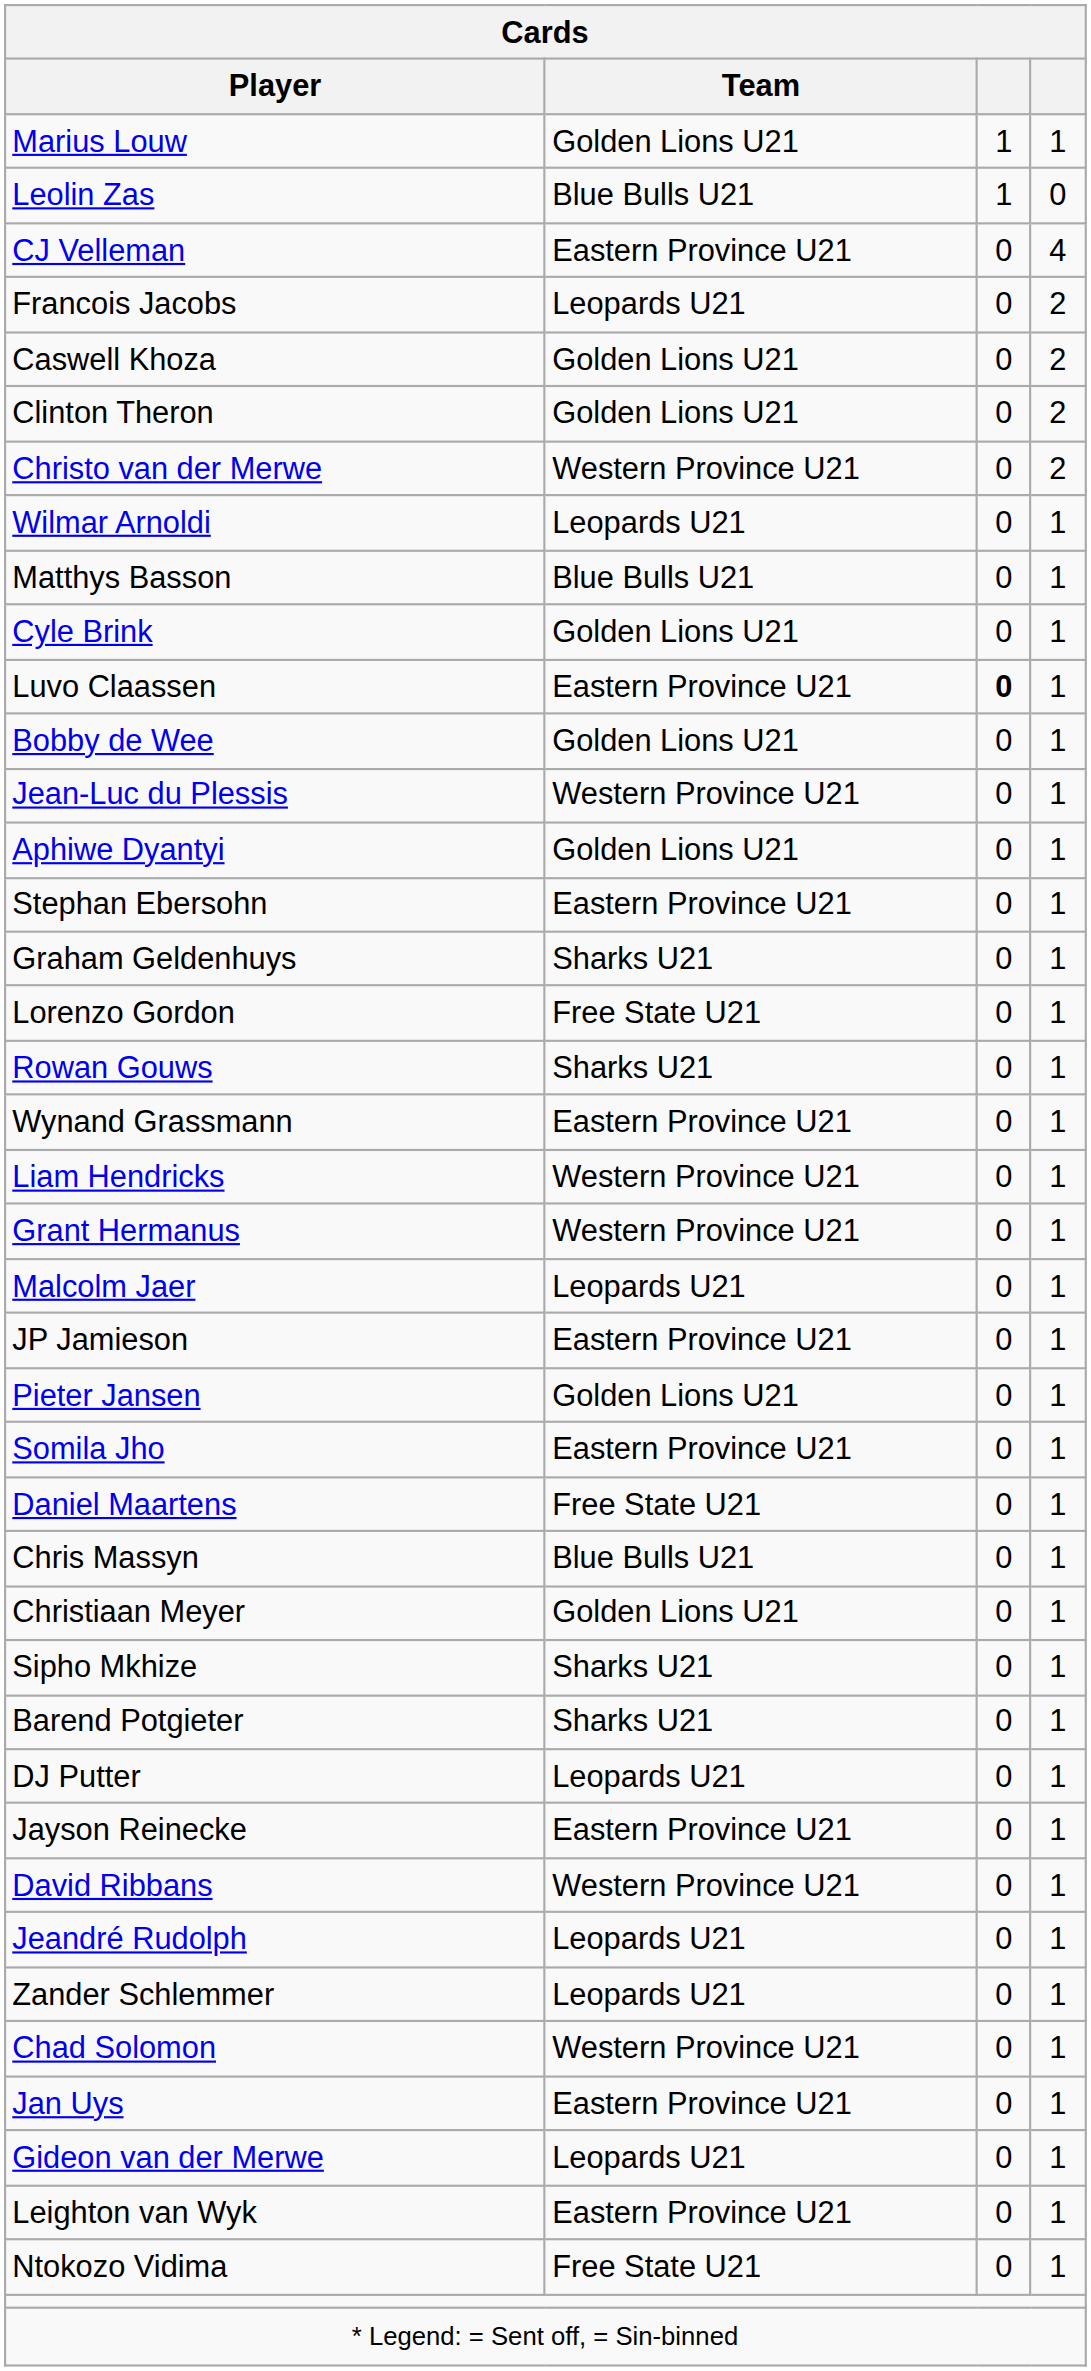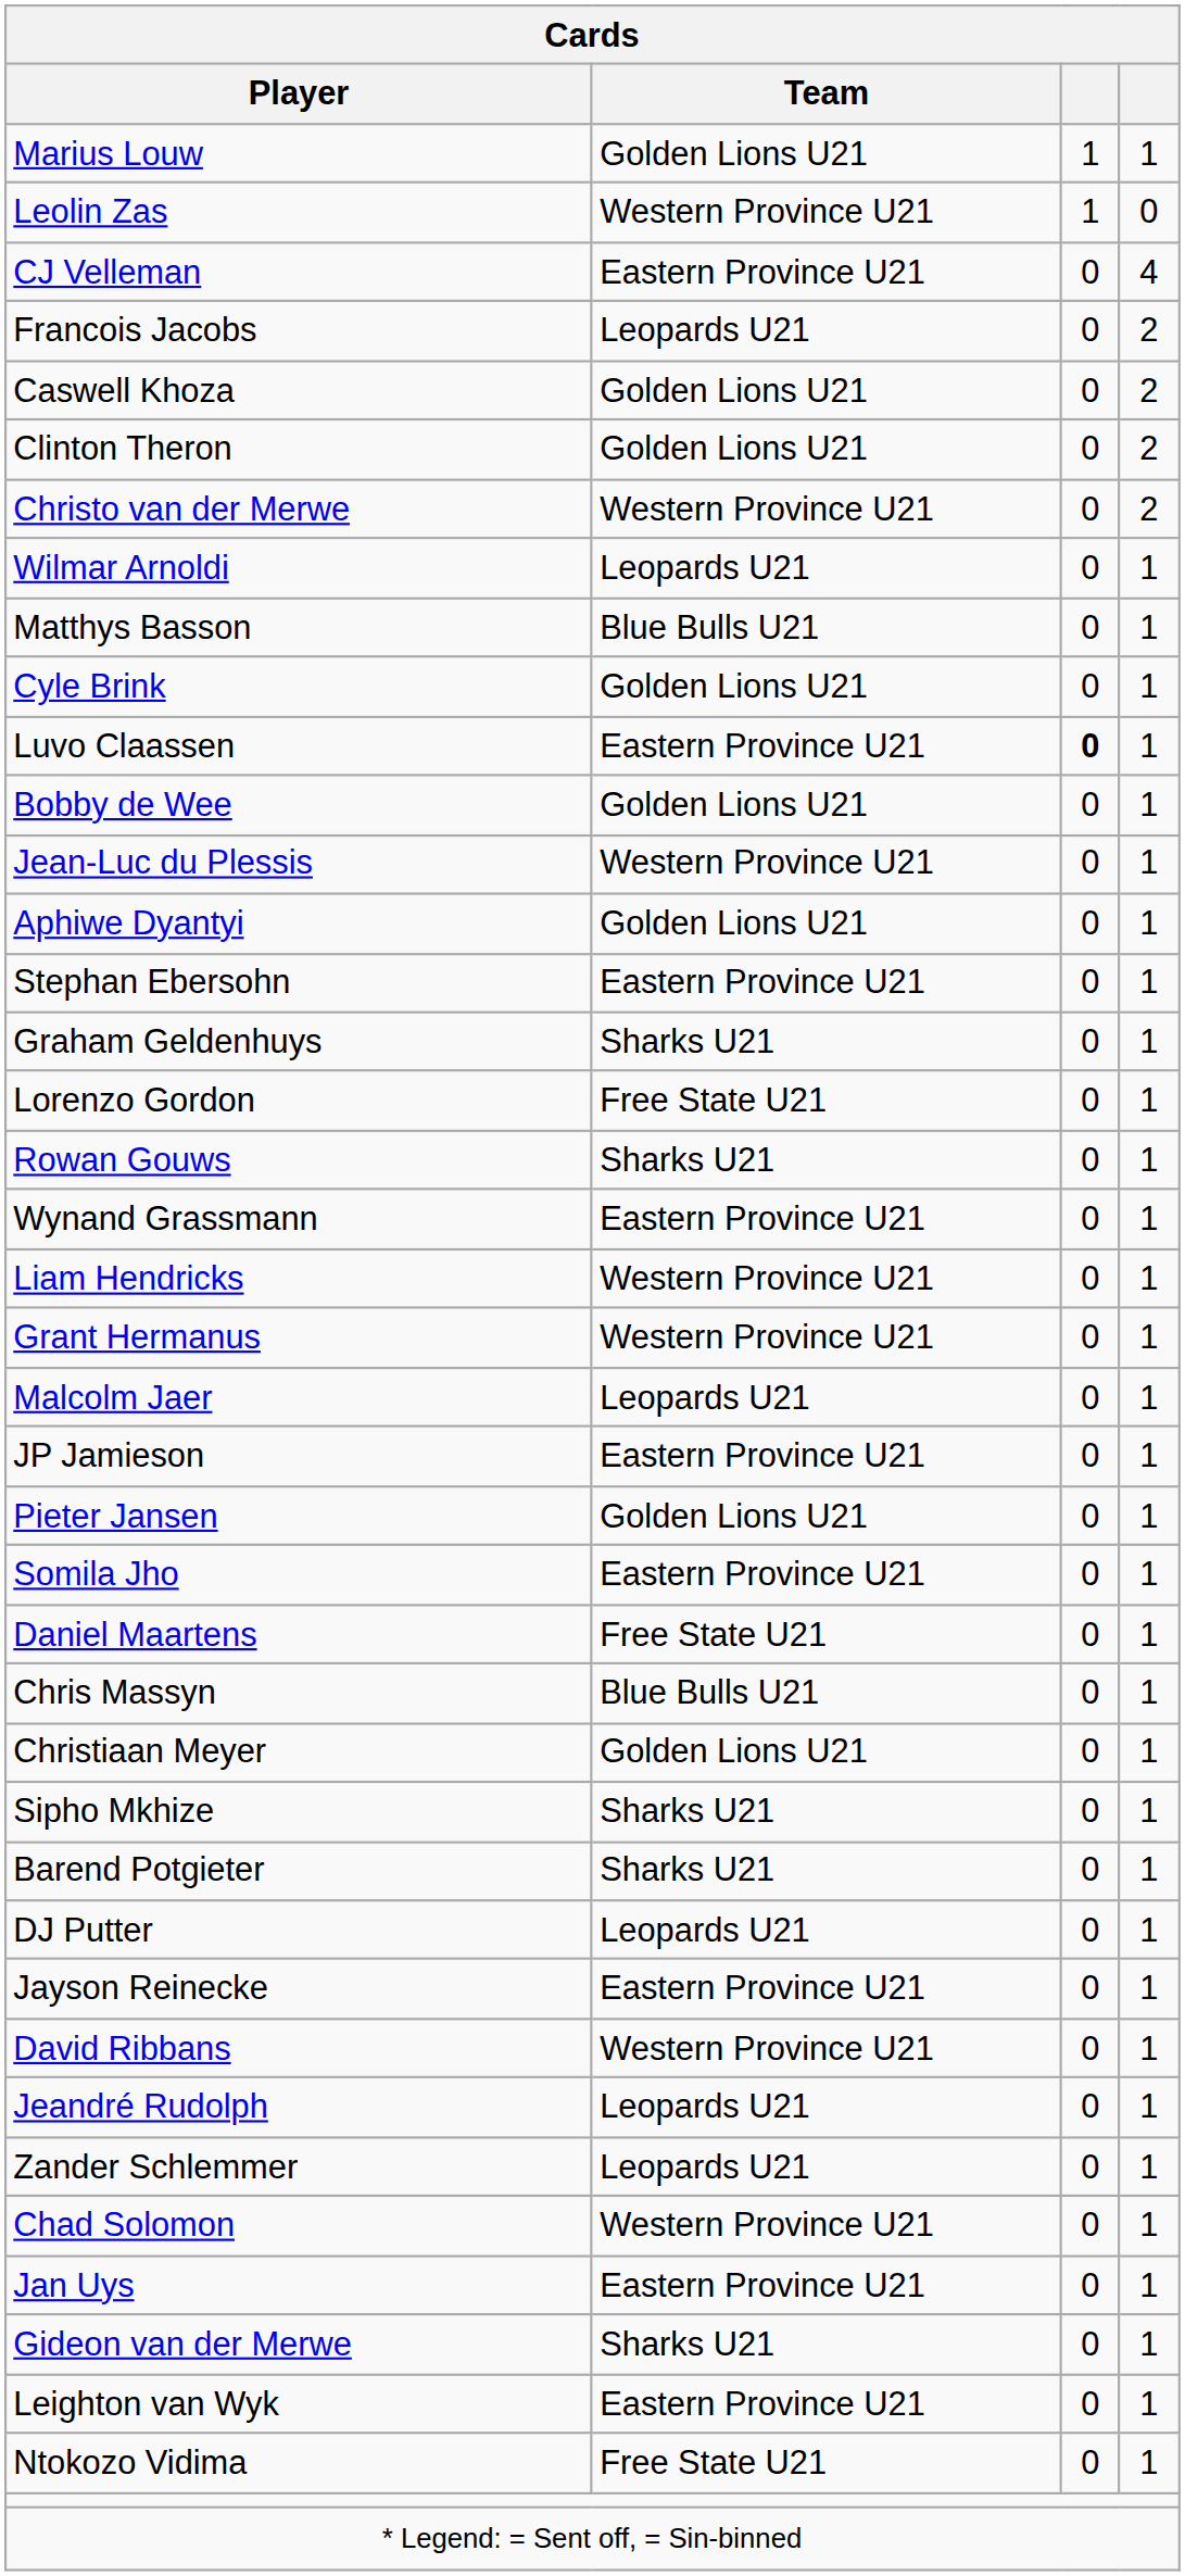 <table class="wikitable sortable collapsible collapsed" style="text-align:center; line-height:130%; font-size:90%; width:40%;">
 <tr>
 <th colspan=4>Cards</th>
 </tr>
 <tr>
 <th style="width:50%;">Player</th>
 <th style="width:40%;">Team</th>
 <th style="width:5%;"></th>
 <th style="width:5%;"><br></th>
 </tr>
 <tr>
 <td style="text-align:left;"><a href='#'>Marius Louw</a></td>
 <td style="text-align:left;">Golden Lions U21</td>
 <td>1</td>
 <td>1</td>
 </tr>
 <tr>
 <td style="text-align:left;"><a href='#'>Leolin Zas</a></td>
-<td style="text-align:left;">Blue Bulls U21</td>
+<td style="text-align:left;">Western Province U21</td>
 <td>1</td>
 <td>0</td>
 </tr>
 <tr>
 <td style="text-align:left;"><a href='#'>CJ Velleman</a></td>
 <td style="text-align:left;">Eastern Province U21</td>
 <td>0</td>
 <td>4</td>
 </tr>
 <tr>
 <td style="text-align:left;">Francois Jacobs</td>
 <td style="text-align:left;">Leopards U21</td>
 <td>0</td>
 <td>2</td>
 </tr>
 <tr>
 <td style="text-align:left;">Caswell Khoza</td>
 <td style="text-align:left;">Golden Lions U21</td>
 <td>0</td>
 <td>2</td>
 </tr>
 <tr>
 <td style="text-align:left;">Clinton Theron</td>
 <td style="text-align:left;">Golden Lions U21</td>
 <td>0</td>
 <td>2</td>
 </tr>
 <tr>
 <td style="text-align:left;"><a href='#'>Christo van der Merwe</a></td>
 <td style="text-align:left;">Western Province U21</td>
 <td>0</td>
 <td>2</td>
 </tr>
 <tr>
 <td style="text-align:left;"><a href='#'>Wilmar Arnoldi</a></td>
 <td style="text-align:left;">Leopards U21</td>
 <td>0</td>
 <td>1</td>
 </tr>
 <tr>
 <td style="text-align:left;">Matthys Basson</td>
 <td style="text-align:left;">Blue Bulls U21</td>
 <td>0</td>
 <td>1</td>
 </tr>
 <tr>
 <td style="text-align:left;"><a href='#'>Cyle Brink</a></td>
 <td style="text-align:left;">Golden Lions U21</td>
 <td>0</td>
 <td>1</td>
 </tr>
 <tr>
 <td style="text-align:left;">Luvo Claassen</td>
 <td style="text-align:left;">Eastern Province U21</td>
 <td><strong>0</strong></td>
 <td>1</td>
 </tr>
 <tr>
 <td style="text-align:left;"><a href='#'>Bobby de Wee</a></td>
 <td style="text-align:left;">Golden Lions U21</td>
 <td>0</td>
 <td>1</td>
 </tr>
 <tr>
 <td style="text-align:left;"><a href='#'>Jean-Luc du Plessis</a></td>
 <td style="text-align:left;">Western Province U21</td>
 <td>0</td>
 <td>1</td>
 </tr>
 <tr>
 <td style="text-align:left;"><a href='#'>Aphiwe Dyantyi</a></td>
 <td style="text-align:left;">Golden Lions U21</td>
 <td>0</td>
 <td>1</td>
 </tr>
 <tr>
 <td style="text-align:left;">Stephan Ebersohn</td>
 <td style="text-align:left;">Eastern Province U21</td>
 <td>0</td>
 <td>1</td>
 </tr>
 <tr>
 <td style="text-align:left;">Graham Geldenhuys</td>
 <td style="text-align:left;">Sharks U21</td>
 <td>0</td>
 <td>1</td>
 </tr>
 <tr>
 <td style="text-align:left;">Lorenzo Gordon</td>
 <td style="text-align:left;">Free State U21</td>
 <td>0</td>
 <td>1</td>
 </tr>
 <tr>
 <td style="text-align:left;"><a href='#'>Rowan Gouws</a></td>
 <td style="text-align:left;">Sharks U21</td>
 <td>0</td>
 <td>1</td>
 </tr>
 <tr>
 <td style="text-align:left;">Wynand Grassmann</td>
 <td style="text-align:left;">Eastern Province U21</td>
 <td>0</td>
 <td>1</td>
 </tr>
 <tr>
 <td style="text-align:left;"><a href='#'>Liam Hendricks</a></td>
 <td style="text-align:left;">Western Province U21</td>
 <td>0</td>
 <td>1</td>
 </tr>
 <tr>
 <td style="text-align:left;"><a href='#'>Grant Hermanus</a></td>
 <td style="text-align:left;">Western Province U21</td>
 <td>0</td>
 <td>1</td>
 </tr>
 <tr>
 <td style="text-align:left;"><a href='#'>Malcolm Jaer</a></td>
 <td style="text-align:left;">Leopards U21</td>
 <td>0</td>
 <td>1</td>
 </tr>
 <tr>
 <td style="text-align:left;">JP Jamieson</td>
 <td style="text-align:left;">Eastern Province U21</td>
 <td>0</td>
 <td>1</td>
 </tr>
 <tr>
 <td style="text-align:left;"><a href='#'>Pieter Jansen</a></td>
 <td style="text-align:left;">Golden Lions U21</td>
 <td>0</td>
 <td>1</td>
 </tr>
 <tr>
 <td style="text-align:left;"><a href='#'>Somila Jho</a></td>
 <td style="text-align:left;">Eastern Province U21</td>
 <td>0</td>
 <td>1</td>
 </tr>
 <tr>
 <td style="text-align:left;"><a href='#'>Daniel Maartens</a></td>
 <td style="text-align:left;">Free State U21</td>
 <td>0</td>
 <td>1</td>
 </tr>
 <tr>
 <td style="text-align:left;">Chris Massyn</td>
 <td style="text-align:left;">Blue Bulls U21</td>
 <td>0</td>
 <td>1</td>
 </tr>
 <tr>
 <td style="text-align:left;">Christiaan Meyer</td>
 <td style="text-align:left;">Golden Lions U21</td>
 <td>0</td>
 <td>1</td>
 </tr>
 <tr>
 <td style="text-align:left;">Sipho Mkhize</td>
 <td style="text-align:left;">Sharks U21</td>
 <td>0</td>
 <td>1</td>
 </tr>
 <tr>
 <td style="text-align:left;">Barend Potgieter</td>
 <td style="text-align:left;">Sharks U21</td>
 <td>0</td>
 <td>1</td>
 </tr>
 <tr>
 <td style="text-align:left;">DJ Putter</td>
 <td style="text-align:left;">Leopards U21</td>
 <td>0</td>
 <td>1</td>
 </tr>
 <tr>
 <td style="text-align:left;">Jayson Reinecke</td>
 <td style="text-align:left;">Eastern Province U21</td>
 <td>0</td>
 <td>1</td>
 </tr>
 <tr>
 <td style="text-align:left;"><a href='#'>David Ribbans</a></td>
 <td style="text-align:left;">Western Province U21</td>
 <td>0</td>
 <td>1</td>
 </tr>
 <tr>
 <td style="text-align:left;"><a href='#'>Jeandré Rudolph</a></td>
 <td style="text-align:left;">Leopards U21</td>
 <td>0</td>
 <td>1</td>
 </tr>
 <tr>
 <td style="text-align:left;">Zander Schlemmer</td>
 <td style="text-align:left;">Leopards U21</td>
 <td>0</td>
 <td>1</td>
 </tr>
 <tr>
 <td style="text-align:left;"><a href='#'>Chad Solomon</a></td>
 <td style="text-align:left;">Western Province U21</td>
 <td>0</td>
 <td>1</td>
 </tr>
 <tr>
 <td style="text-align:left;"><a href='#'>Jan Uys</a></td>
 <td style="text-align:left;">Eastern Province U21</td>
 <td>0</td>
 <td>1</td>
 </tr>
 <tr>
 <td style="text-align:left;"><a href='#'>Gideon van der Merwe</a></td>
-<td style="text-align:left;">Leopards U21</td>
+<td style="text-align:left;">Sharks U21</td>
 <td>0</td>
 <td>1</td>
 </tr>
 <tr>
 <td style="text-align:left;">Leighton van Wyk</td>
 <td style="text-align:left;">Eastern Province U21</td>
 <td>0</td>
 <td>1</td>
 </tr>
 <tr>
 <td style="text-align:left;">Ntokozo Vidima</td>
 <td style="text-align:left;">Free State U21</td>
 <td>0</td>
 <td>1</td>
 </tr>
 <tr>
 <td colspan="4"></td>
 </tr>
 <tr>
 <td colspan="4"><small>* Legend:  = Sent off,  = Sin-binned</small></td>
 </tr>
 </table>
